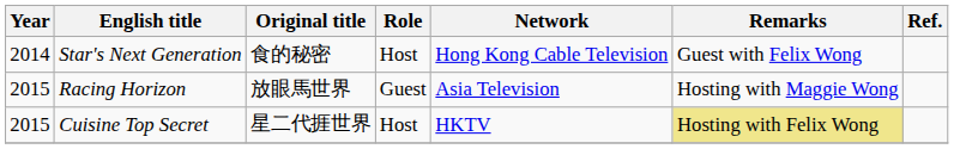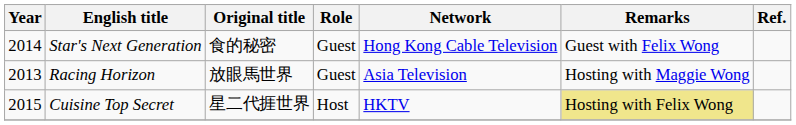 <table class="wikitable sortable">
 <tr>
 <th>Year</th>
 <th>English title</th>
 <th>Original title</th>
 <th>Role</th>
 <th>Network</th>
 <th>Remarks</th>
 <th>Ref.</th>
 </tr>
 <tr>
 <td>2014</td>
 <td><em>Star's Next Generation</em></td>
 <td>食的秘密</td>
-<td>Host</td>
+<td>Guest</td>
 <td><a href='#'>Hong Kong Cable Television</a></td>
 <td>Guest with <a href='#'>Felix Wong</a></td>
 <td></td>
 </tr>
 <tr>
-<td>2015</td>
+<td>2013</td>
 <td><em>Racing Horizon</em></td>
 <td>放眼馬世界</td>
 <td>Guest</td>
 <td><a href='#'>Asia Television</a></td>
 <td>Hosting with <a href='#'>Maggie Wong</a></td>
 <td></td>
 </tr>
 <tr>
 <td>2015</td>
 <td><em>Cuisine Top Secret</em></td>
 <td>星二代捱世界</td>
 <td>Host</td>
 <td><a href='#'>HKTV</a></td>
 <td style="background: khaki;">Hosting with Felix Wong</td>
 <td></td>
 </tr>
 <tr>
 </tr>
 </table>
